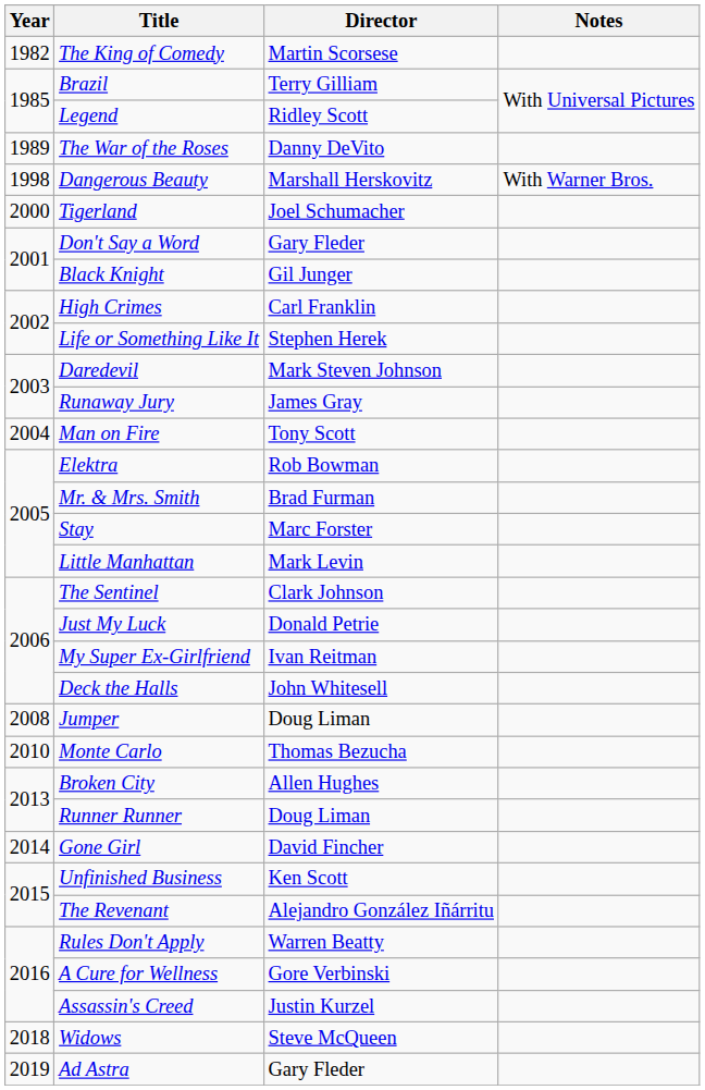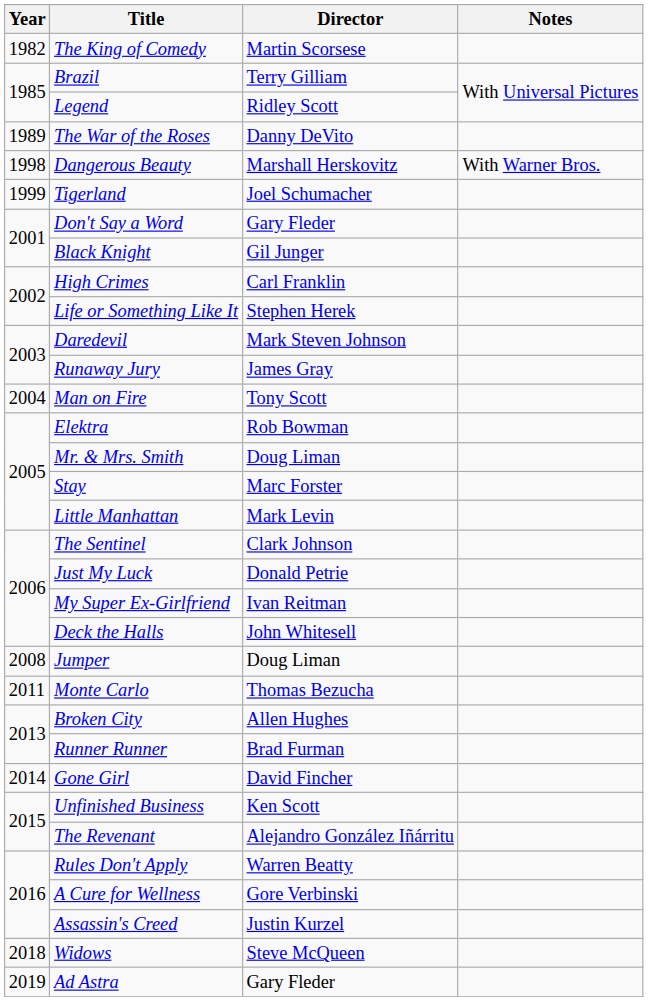 <table class="wikitable">
 <tr>
 <th>Year</th>
 <th>Title</th>
 <th>Director</th>
 <th>Notes</th>
 </tr>
 <tr>
 <td>1982</td>
 <td><em><a href='#'>The King of Comedy</a></em></td>
 <td><a href='#'>Martin Scorsese</a></td>
 <td></td>
 </tr>
 <tr>
 <td rowspan=2>1985</td>
 <td><em><a href='#'>Brazil</a></em></td>
 <td><a href='#'>Terry Gilliam</a></td>
 <td rowspan=2>With <a href='#'>Universal Pictures</a></td>
 </tr>
 <tr>
 <td><em><a href='#'>Legend</a></em></td>
 <td><a href='#'>Ridley Scott</a></td>
 </tr>
 <tr>
 <td>1989</td>
 <td><em><a href='#'>The War of the Roses</a></em></td>
 <td><a href='#'>Danny DeVito</a></td>
 <td></td>
 </tr>
 <tr>
 <td>1998</td>
 <td><em><a href='#'>Dangerous Beauty</a></em></td>
 <td><a href='#'>Marshall Herskovitz</a></td>
 <td>With <a href='#'>Warner Bros.</a></td>
 </tr>
 <tr>
-<td>2000</td>
+<td>1999</td>
 <td><em><a href='#'>Tigerland</a></em></td>
 <td><a href='#'>Joel Schumacher</a></td>
 <td></td>
 </tr>
 <tr>
 <td rowspan=2>2001</td>
 <td><em><a href='#'>Don't Say a Word</a></em></td>
 <td><a href='#'>Gary Fleder</a></td>
 <td></td>
 </tr>
 <tr>
 <td><em><a href='#'>Black Knight</a></em></td>
 <td><a href='#'>Gil Junger</a></td>
 <td></td>
 </tr>
 <tr>
 <td rowspan=2>2002</td>
 <td><em><a href='#'>High Crimes</a></em></td>
 <td><a href='#'>Carl Franklin</a></td>
 <td></td>
 </tr>
 <tr>
 <td><em><a href='#'>Life or Something Like It</a></em></td>
 <td><a href='#'>Stephen Herek</a></td>
 <td></td>
 </tr>
 <tr>
 <td rowspan=2>2003</td>
 <td><em><a href='#'>Daredevil</a></em></td>
 <td><a href='#'>Mark Steven Johnson</a></td>
 <td></td>
 </tr>
 <tr>
 <td><em><a href='#'>Runaway Jury</a></em></td>
 <td><a href='#'>James Gray</a></td>
 <td></td>
 </tr>
 <tr>
 <td>2004</td>
 <td><em><a href='#'>Man on Fire</a></em></td>
 <td><a href='#'>Tony Scott</a></td>
 <td></td>
 </tr>
 <tr>
 <td rowspan=4>2005</td>
 <td><em><a href='#'>Elektra</a></em></td>
 <td><a href='#'>Rob Bowman</a></td>
 <td></td>
 </tr>
 <tr>
 <td><em><a href='#'>Mr. & Mrs. Smith</a></em></td>
-<td><a href='#'>Brad Furman</a></td>
+<td><a href='#'>Doug Liman</a></td>
 <td></td>
 </tr>
 <tr>
 <td><em><a href='#'>Stay</a></em></td>
 <td><a href='#'>Marc Forster</a></td>
 <td></td>
 </tr>
 <tr>
 <td><em><a href='#'>Little Manhattan</a></em></td>
 <td><a href='#'>Mark Levin</a></td>
 <td></td>
 </tr>
 <tr>
 <td rowspan=4>2006</td>
 <td><em><a href='#'>The Sentinel</a></em></td>
 <td><a href='#'>Clark Johnson</a></td>
 <td></td>
 </tr>
 <tr>
 <td><em><a href='#'>Just My Luck</a></em></td>
 <td><a href='#'>Donald Petrie</a></td>
 <td></td>
 </tr>
 <tr>
 <td><em><a href='#'>My Super Ex-Girlfriend</a></em></td>
 <td><a href='#'>Ivan Reitman</a></td>
 <td></td>
 </tr>
 <tr>
 <td><em><a href='#'>Deck the Halls</a></em></td>
 <td><a href='#'>John Whitesell</a></td>
 <td></td>
 </tr>
 <tr>
 <td>2008</td>
 <td><em><a href='#'>Jumper</a></em></td>
 <td>Doug Liman</td>
 <td></td>
 </tr>
 <tr>
-<td>2010</td>
+<td>2011</td>
 <td><em><a href='#'>Monte Carlo</a></em></td>
 <td><a href='#'>Thomas Bezucha</a></td>
 <td></td>
 </tr>
 <tr>
 <td rowspan=2>2013</td>
 <td><em><a href='#'>Broken City</a></em></td>
 <td><a href='#'>Allen Hughes</a></td>
 <td></td>
 </tr>
 <tr>
 <td><em><a href='#'>Runner Runner</a></em></td>
-<td><a href='#'>Doug Liman</a></td>
+<td><a href='#'>Brad Furman</a></td>
 <td></td>
 </tr>
 <tr>
 <td>2014</td>
 <td><em><a href='#'>Gone Girl</a></em></td>
 <td><a href='#'>David Fincher</a></td>
 <td></td>
 </tr>
 <tr>
 <td rowspan=2>2015</td>
 <td><em><a href='#'>Unfinished Business</a></em></td>
 <td><a href='#'>Ken Scott</a></td>
 <td></td>
 </tr>
 <tr>
 <td><em><a href='#'>The Revenant</a></em></td>
 <td><a href='#'>Alejandro González Iñárritu</a></td>
 <td></td>
 </tr>
 <tr>
 <td rowspan=3>2016</td>
 <td><em><a href='#'>Rules Don't Apply</a></em></td>
 <td><a href='#'>Warren Beatty</a></td>
 <td></td>
 </tr>
 <tr>
 <td><em><a href='#'>A Cure for Wellness</a></em></td>
 <td><a href='#'>Gore Verbinski</a></td>
 <td></td>
 </tr>
 <tr>
 <td><em><a href='#'>Assassin's Creed</a></em></td>
 <td><a href='#'>Justin Kurzel</a></td>
 <td></td>
 </tr>
 <tr>
 <td>2018</td>
 <td><em><a href='#'>Widows</a></em></td>
 <td><a href='#'>Steve McQueen</a></td>
 <td></td>
 </tr>
 <tr>
 <td>2019</td>
 <td><em><a href='#'>Ad Astra</a></em></td>
 <td>Gary Fleder</td>
 <td></td>
 </tr>
 <tr>
 </tr>
 </table>
